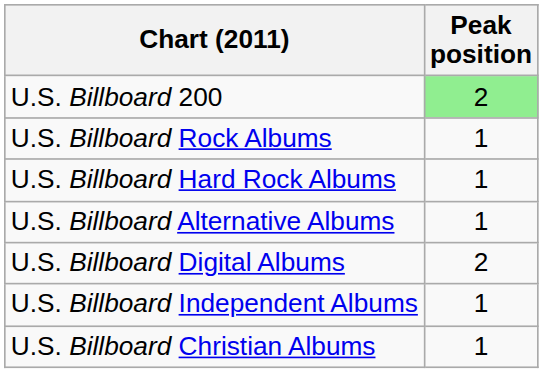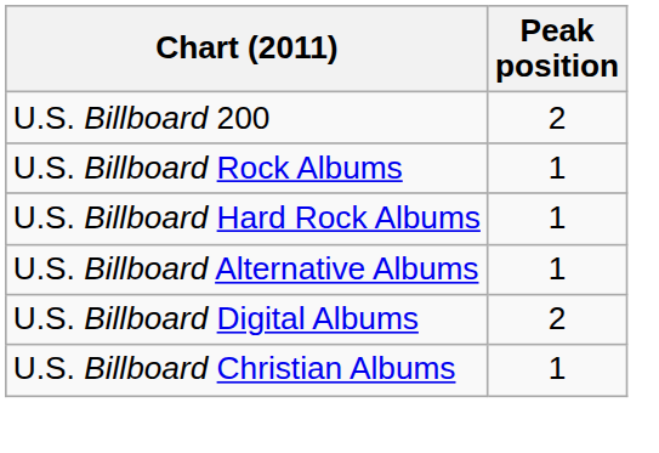 <table class="wikitable sortable">
 <tr>
 <th>Chart (2011)</th>
 <th>Peak<br>position</th>
 </tr>
 <tr>
 <td>U.S. <em>Billboard</em> 200</td>
-<td style="background: lightgreen; text-align:center;">2</td>
+<td style="text-align:center;">2</td>
 </tr>
 <tr>
 <td>U.S. <em>Billboard</em> <a href='#'>Rock Albums</a></td>
 <td style="text-align:center;">1</td>
 </tr>
 <tr>
 <td>U.S. <em>Billboard</em> <a href='#'>Hard Rock Albums</a></td>
 <td style="text-align:center;">1</td>
 </tr>
 <tr>
 <td>U.S. <em>Billboard</em> <a href='#'>Alternative Albums</a></td>
 <td style="text-align:center;">1</td>
 </tr>
 <tr>
 <td>U.S. <em>Billboard</em> <a href='#'>Digital Albums</a></td>
 <td style="text-align:center;">2</td>
 </tr>
 <tr>
-<td>U.S. <em>Billboard</em> <a href='#'>Independent Albums</a></td>
-<td style="text-align:center;">1</td>
-</tr>
-<tr>
 <td>U.S. <em>Billboard</em> <a href='#'>Christian Albums</a></td>
 <td style="text-align:center;">1</td>
 </tr>
 </table>
